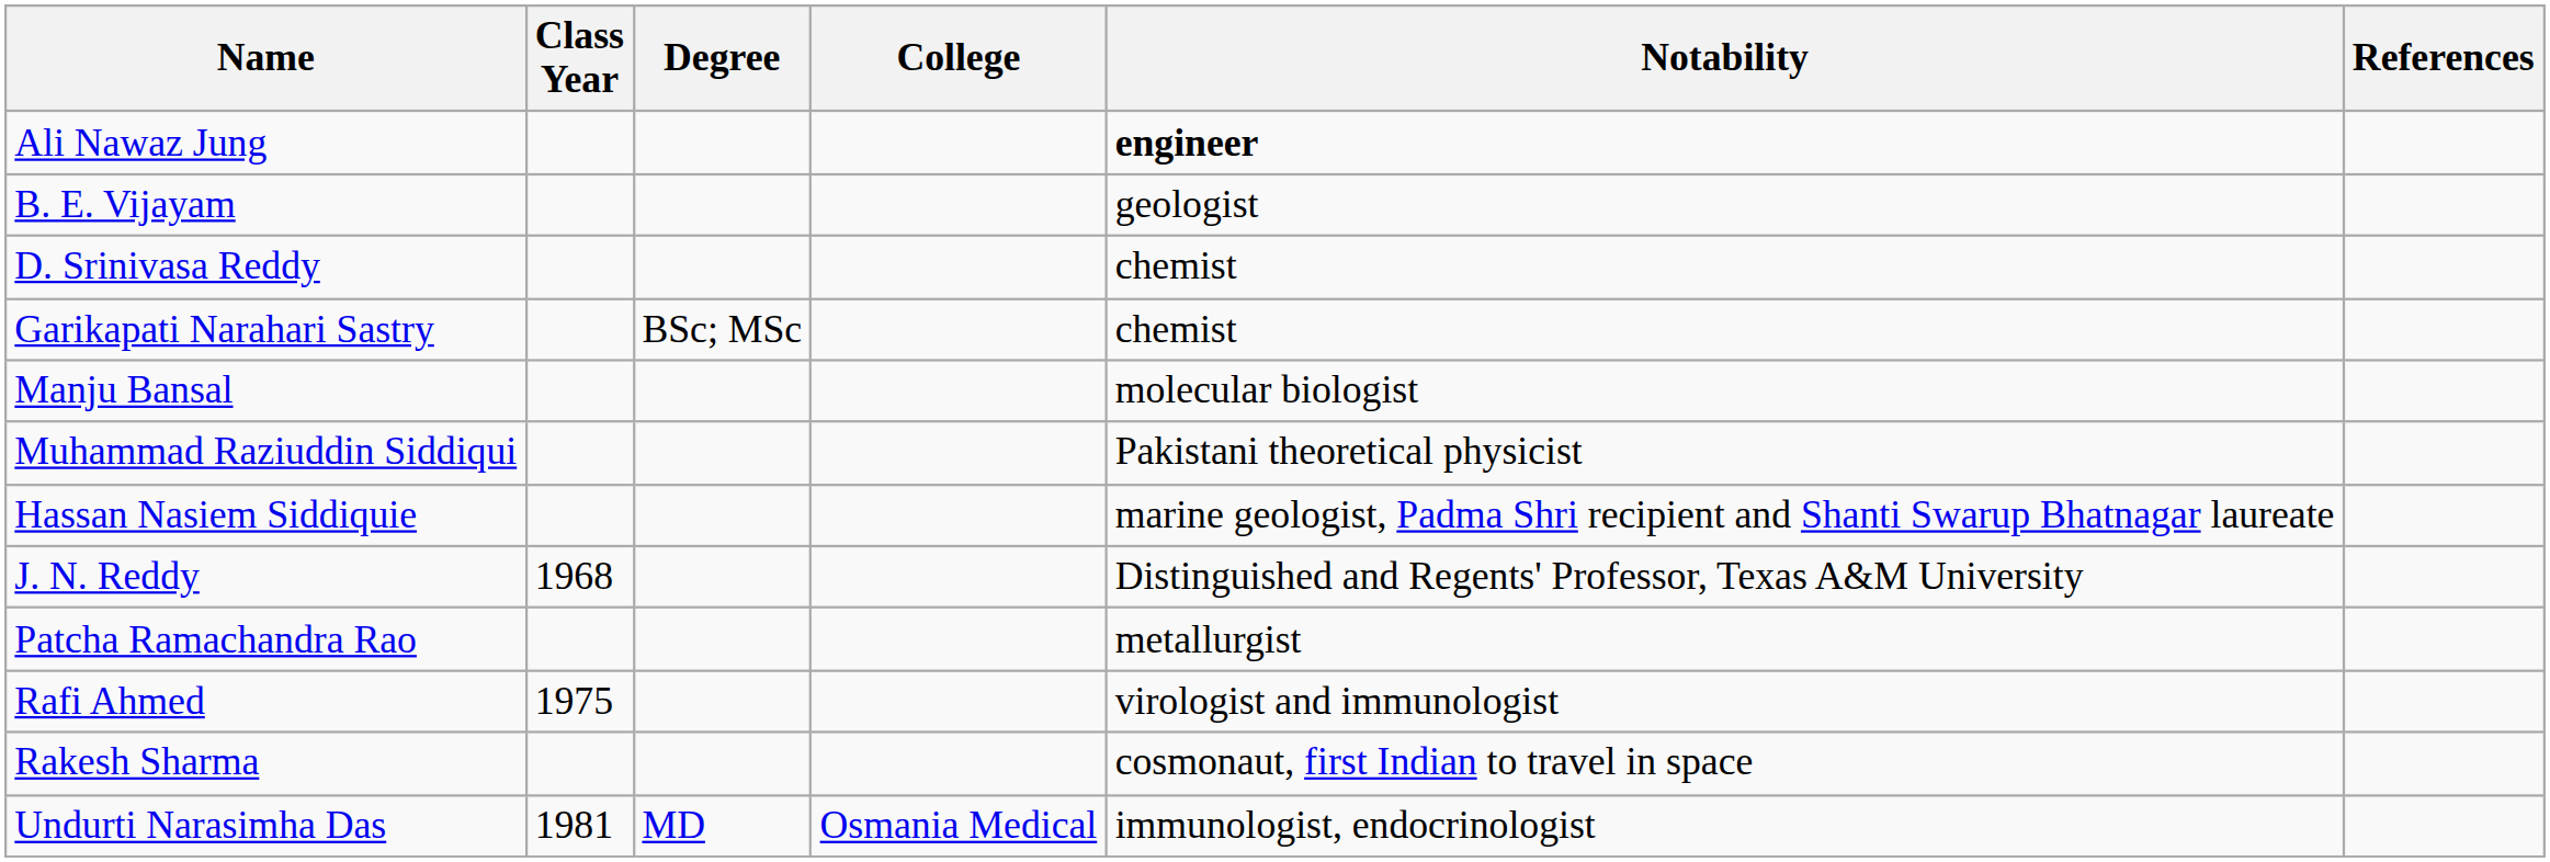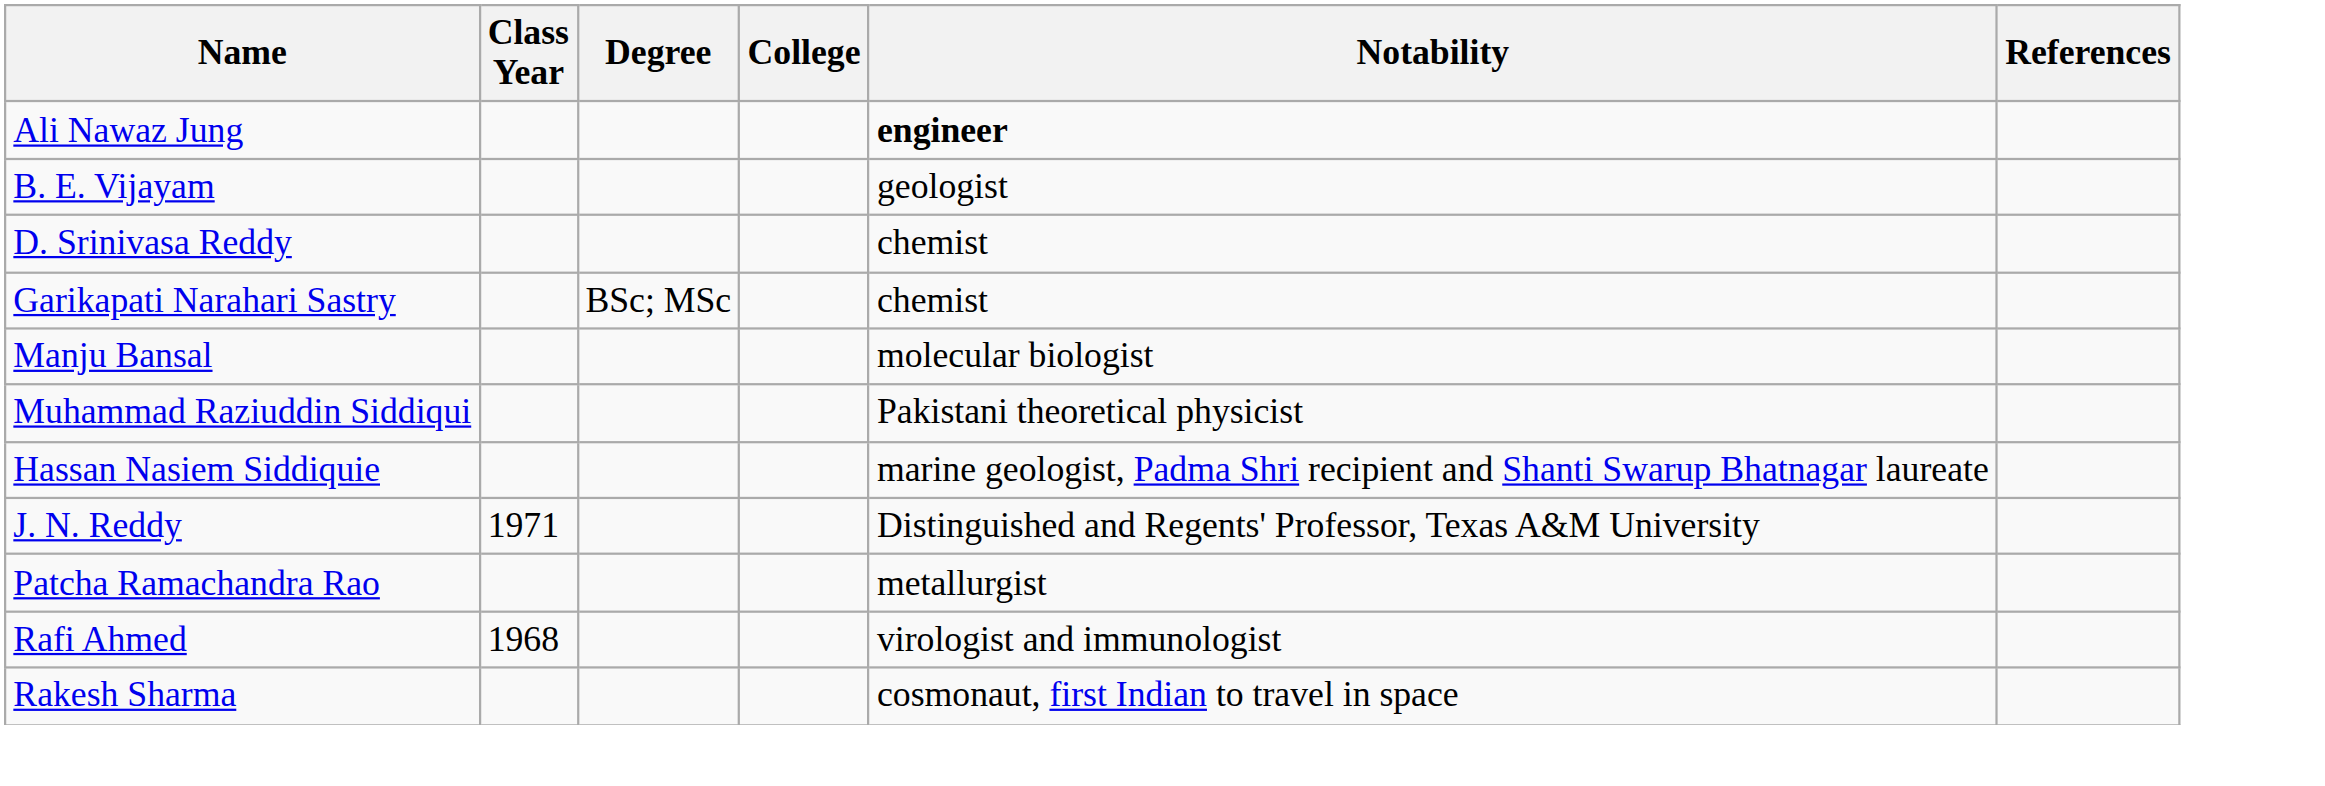 <table class="wikitable sortable">
 <tr>
 <th>Name</th>
 <th>Class<br>Year</th>
 <th>Degree</th>
 <th>College</th>
 <th class="unsortable">Notability</th>
 <th class="unsortable">References</th>
 </tr>
 <tr>
 <td><a href='#'>Ali Nawaz Jung</a></td>
 <td></td>
 <td></td>
 <td></td>
 <td><strong>engineer</strong></td>
 <td></td>
 </tr>
 <tr>
 <td><a href='#'>B. E. Vijayam</a></td>
 <td></td>
 <td></td>
 <td></td>
 <td>geologist</td>
 <td></td>
 </tr>
 <tr>
 <td><a href='#'>D. Srinivasa Reddy</a></td>
 <td></td>
 <td></td>
 <td></td>
 <td>chemist</td>
 <td></td>
 </tr>
 <tr>
 <td><a href='#'>Garikapati Narahari Sastry</a></td>
 <td></td>
 <td>BSc; MSc</td>
 <td></td>
 <td>chemist</td>
 <td></td>
 </tr>
 <tr>
 <td><a href='#'>Manju Bansal</a></td>
 <td></td>
 <td></td>
 <td></td>
 <td>molecular biologist</td>
 <td></td>
 </tr>
 <tr>
 <td><a href='#'>Muhammad Raziuddin Siddiqui</a></td>
 <td></td>
 <td></td>
 <td></td>
 <td>Pakistani theoretical physicist</td>
 <td></td>
 </tr>
 <tr>
 <td><a href='#'>Hassan Nasiem Siddiquie</a></td>
 <td></td>
 <td></td>
 <td></td>
 <td>marine geologist, <a href='#'>Padma Shri</a> recipient and <a href='#'>Shanti Swarup Bhatnagar</a> laureate</td>
 <td></td>
 </tr>
 <tr>
 <td><a href='#'>J. N. Reddy</a></td>
-<td>1968</td>
+<td>1971</td>
 <td></td>
 <td></td>
 <td>Distinguished and Regents' Professor, Texas A&M University</td>
 <td></td>
 </tr>
 <tr>
 <td><a href='#'>Patcha Ramachandra Rao</a></td>
 <td></td>
 <td></td>
 <td></td>
 <td>metallurgist</td>
 <td></td>
 </tr>
 <tr>
 <td><a href='#'>Rafi Ahmed</a></td>
-<td>1975</td>
+<td>1968</td>
 <td></td>
 <td></td>
 <td>virologist and immunologist</td>
 <td></td>
 </tr>
 <tr>
 <td><a href='#'>Rakesh Sharma</a></td>
 <td></td>
 <td></td>
 <td></td>
 <td>cosmonaut, <a href='#'>first Indian</a> to travel in space</td>
 <td></td>
 </tr>
-<tr>
-<td><a href='#'>Undurti Narasimha Das</a></td>
-<td>1981</td>
-<td><a href='#'>MD</a></td>
-<td><a href='#'>Osmania Medical</a></td>
-<td>immunologist, endocrinologist</td>
-<td></td>
-</tr>
 </table>
